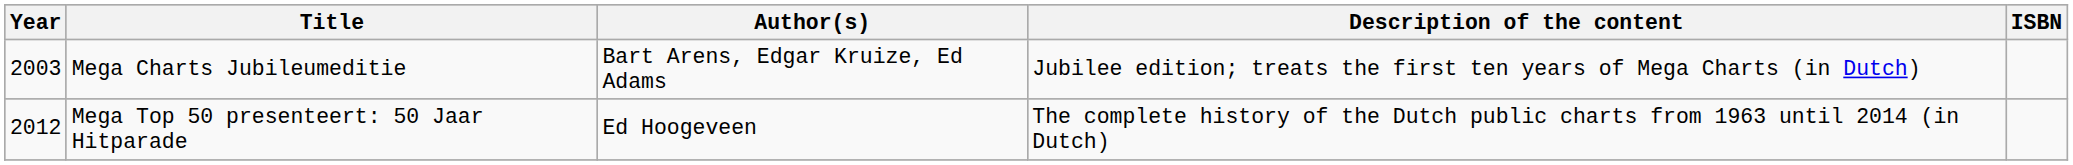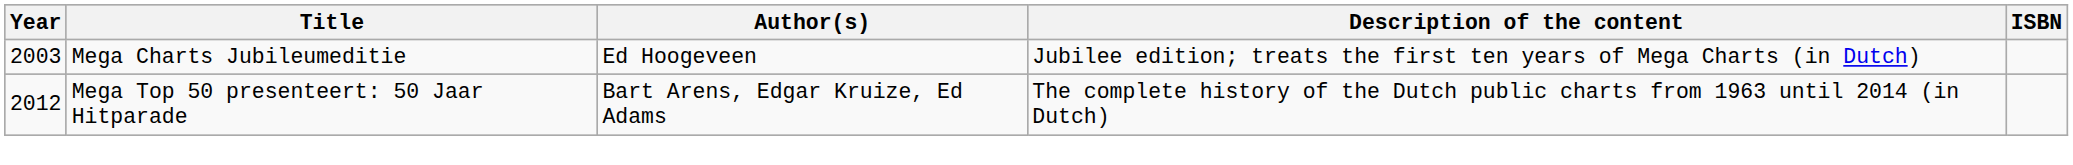 <table class="wikitable">
 <tr>
 <th>Year</th>
 <th>Title</th>
 <th>Author(s)</th>
 <th>Description of the content</th>
 <th>ISBN</th>
 </tr>
 <tr>
 <td>2003</td>
 <td>Mega Charts Jubileumeditie</td>
-<td>Bart Arens, Edgar Kruize, Ed Adams</td>
+<td>Ed Hoogeveen</td>
 <td>Jubilee edition; treats the first ten years of Mega Charts (in <a href='#'>Dutch</a>)</td>
 <td></td>
 </tr>
 <tr>
 <td>2012</td>
 <td>Mega Top 50 presenteert: 50 Jaar Hitparade</td>
-<td>Ed Hoogeveen</td>
+<td>Bart Arens, Edgar Kruize, Ed Adams</td>
 <td>The complete history of the Dutch public charts from 1963 until 2014 (in Dutch)</td>
 <td></td>
 </tr>
 </table>
